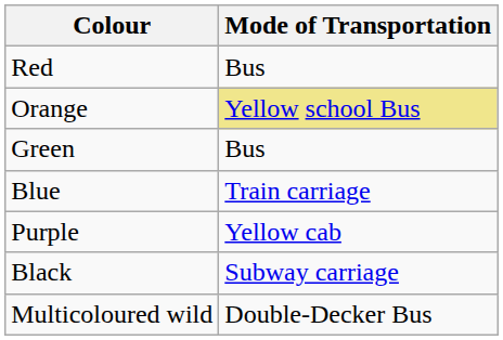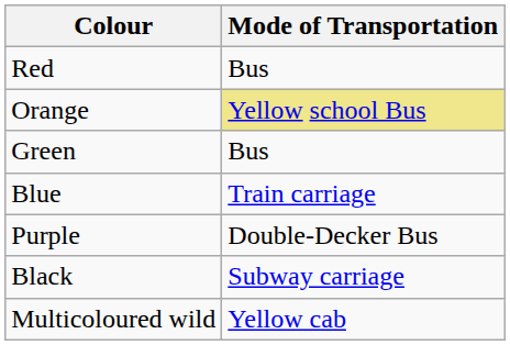 <table class="wikitable">
 <tr>
 <th>Colour</th>
 <th>Mode of Transportation</th>
 </tr>
 <tr>
 <td>Red</td>
 <td>Bus</td>
 </tr>
 <tr>
 <td>Orange</td>
 <td style="background: khaki;"><a href='#'>Yellow</a> <a href='#'>school Bus</a></td>
 </tr>
 <tr>
 <td>Green</td>
 <td>Bus</td>
 </tr>
 <tr>
 <td>Blue</td>
 <td><a href='#'>Train carriage</a></td>
 </tr>
 <tr>
 <td>Purple</td>
-<td><a href='#'>Yellow cab</a></td>
+<td>Double-Decker Bus</td>
 </tr>
 <tr>
 <td>Black</td>
 <td><a href='#'>Subway carriage</a></td>
 </tr>
 <tr>
 <td>Multicoloured wild</td>
-<td>Double-Decker Bus</td>
+<td><a href='#'>Yellow cab</a></td>
 </tr>
 </table>
